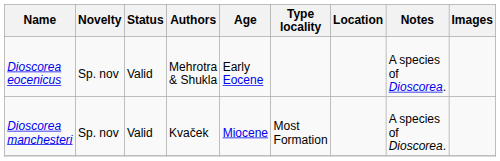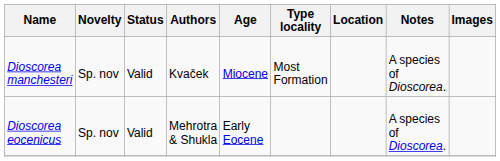 <table class="wikitable sortable" align="center" width="100%">
 <tr>
 <th>Name</th>
 <th>Novelty</th>
 <th>Status</th>
 <th>Authors</th>
 <th>Age</th>
 <th>Type locality</th>
 <th>Location</th>
 <th>Notes</th>
 <th>Images</th>
 </tr>
 <tr>
+<td><br><em><a href='#'>Dioscorea manchesteri</a></em></td>
+<td><br>Sp. nov</td>
+<td><br>Valid</td>
+<td><br>Kvaček</td>
+<td><br><a href='#'>Miocene</a></td>
+<td><br>Most Formation</td>
+<td><br></td>
+<td><br>A species of <em>Dioscorea</em>.</td>
+<td></td>
+</tr>
+<tr>
 <td><br><em><a href='#'>Dioscorea eocenicus</a></em></td>
 <td><br>Sp. nov</td>
 <td><br>Valid</td>
 <td><br>Mehrotra & Shukla</td>
 <td><br>Early <a href='#'>Eocene</a></td>
 <td></td>
 <td><br></td>
 <td><br>A species of <em><a href='#'>Dioscorea</a></em>.</td>
 <td></td>
 </tr>
 <tr>
-<td><br><em><a href='#'>Dioscorea manchesteri</a></em></td>
-<td><br>Sp. nov</td>
-<td><br>Valid</td>
-<td><br>Kvaček</td>
-<td><br><a href='#'>Miocene</a></td>
-<td><br>Most Formation</td>
-<td><br></td>
-<td><br>A species of <em>Dioscorea</em>.</td>
-<td></td>
-</tr>
-<tr>
 </tr>
 </table>
